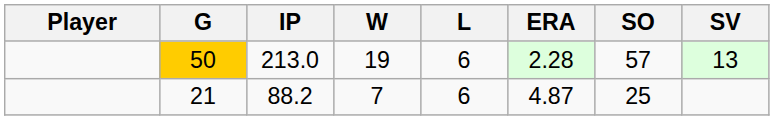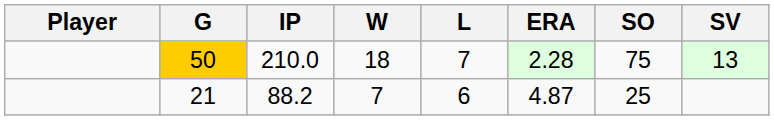 <table class="wikitable sortable">
 <tr>
 <th bgcolor="#DDDDFF" width="16%">Player</th>
 <th bgcolor="#DDDDFF" width="9%">G</th>
 <th bgcolor="#DDDDFF" width="9%">IP</th>
 <th bgcolor="#DDDDFF" width="9%">W</th>
 <th bgcolor="#DDDDFF" width="9%">L</th>
 <th bgcolor="#DDDDFF" width="9%">ERA</th>
 <th bgcolor="#DDDDFF" width="9%">SO</th>
 <th bgcolor="#DDDDFF" width="9%">SV</th>
 </tr>
 <tr align="center">
 <td></td>
 <td bgcolor="#FFCC00">50</td>
-<td>213.0</td>
-<td>19</td>
-<td>6</td>
+<td>210.0</td>
+<td>18</td>
+<td>7</td>
 <td bgcolor="#DDFFDD">2.28</td>
-<td>57</td>
+<td>75</td>
 <td bgcolor="#DDFFDD">13</td>
 </tr>
 <tr align="center">
 <td></td>
 <td>21</td>
 <td>88.2</td>
 <td>7</td>
 <td>6</td>
 <td>4.87</td>
 <td>25</td>
 <td></td>
 </tr>
 </table>
